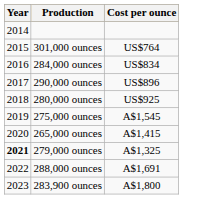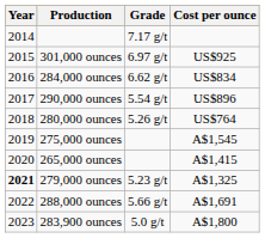 <table class="wikitable">
 <tr style="text-align:center; background:#daa520;">
 <th>Year</th>
 <th>Production</th>
+<th>Grade</th>
 <th>Cost per ounce</th>
 </tr>
 <tr style="text-align:center;">
 <td>2014</td>
 <td></td>
+<td>7.17 g/t</td>
 <td></td>
 </tr>
 <tr style="text-align:center;">
 <td>2015</td>
 <td>301,000 ounces</td>
-<td>US$764</td>
+<td>6.97 g/t</td>
+<td>US$925</td>
 </tr>
 <tr style="text-align:center;">
 <td>2016</td>
 <td>284,000 ounces</td>
+<td>6.62 g/t</td>
 <td>US$834</td>
 </tr>
 <tr style="text-align:center;">
 <td>2017</td>
 <td>290,000 ounces</td>
+<td>5.54 g/t</td>
 <td>US$896</td>
 </tr>
 <tr style="text-align:center;">
 <td>2018</td>
 <td>280,000 ounces</td>
-<td>US$925</td>
+<td>5.26 g/t</td>
+<td>US$764</td>
 </tr>
 <tr style="text-align:center;">
 <td>2019</td>
 <td>275,000 ounces</td>
+<td></td>
 <td>A$1,545</td>
 </tr>
 <tr style="text-align:center;">
 <td>2020</td>
 <td>265,000 ounces</td>
+<td></td>
 <td>A$1,415</td>
 </tr>
 <tr style="text-align:center;">
 <td><strong>2021</strong></td>
 <td>279,000 ounces</td>
+<td>5.23 g/t</td>
 <td>A$1,325</td>
 </tr>
 <tr style="text-align:center;">
 <td>2022</td>
 <td>288,000 ounces</td>
+<td>5.66 g/t</td>
 <td>A$1,691</td>
 </tr>
 <tr style="text-align:center;">
 <td>2023</td>
 <td>283,900 ounces</td>
+<td>5.0 g/t</td>
 <td>A$1,800</td>
 </tr>
 </table>
